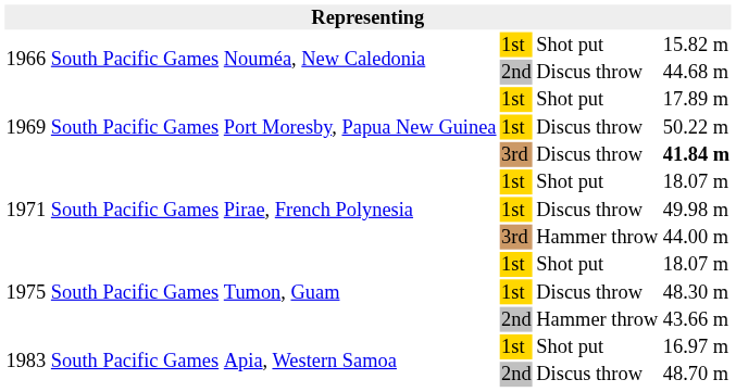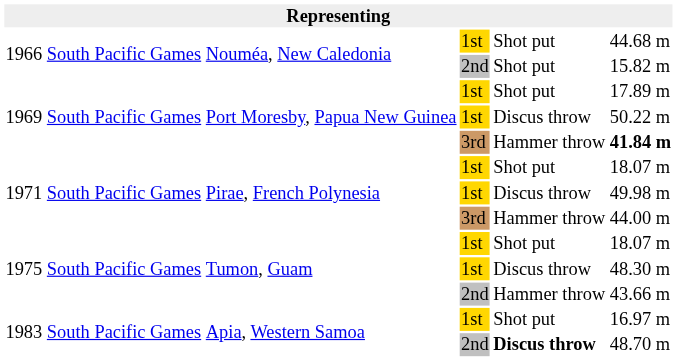 <table>
 <tr>
 <th bgcolor="#eeeeee" colspan="6">Representing </th>
 </tr>
 <tr>
 <td rowspan=2>1966</td>
 <td rowspan=2><a href='#'>South Pacific Games</a></td>
 <td rowspan=2><a href='#'>Nouméa</a>, <a href='#'>New Caledonia</a></td>
 <td bgcolor=gold>1st</td>
 <td>Shot put</td>
-<td>15.82 m</td>
+<td>44.68 m</td>
 </tr>
 <tr>
 <td bgcolor=silver>2nd</td>
-<td>Discus throw</td>
-<td>44.68 m</td>
+<td>Shot put</td>
+<td>15.82 m</td>
 </tr>
 <tr>
 <td rowspan=3>1969</td>
 <td rowspan=3><a href='#'>South Pacific Games</a></td>
 <td rowspan=3><a href='#'>Port Moresby</a>, <a href='#'>Papua New Guinea</a></td>
 <td bgcolor=gold>1st</td>
 <td>Shot put</td>
 <td>17.89 m</td>
 </tr>
 <tr>
 <td bgcolor=gold>1st</td>
 <td>Discus throw</td>
 <td>50.22 m</td>
 </tr>
 <tr>
 <td bgcolor=cc9966>3rd</td>
-<td>Discus throw</td>
+<td>Hammer throw</td>
 <td><strong>41.84 m</strong></td>
 </tr>
 <tr>
 <td rowspan=3>1971</td>
 <td rowspan=3><a href='#'>South Pacific Games</a></td>
 <td rowspan=3><a href='#'>Pirae</a>, <a href='#'>French Polynesia</a></td>
 <td bgcolor=gold>1st</td>
 <td>Shot put</td>
 <td>18.07 m</td>
 </tr>
 <tr>
 <td bgcolor=gold>1st</td>
 <td>Discus throw</td>
 <td>49.98 m</td>
 </tr>
 <tr>
 <td bgcolor=cc9966>3rd</td>
 <td>Hammer throw</td>
 <td>44.00 m</td>
 </tr>
 <tr>
 <td rowspan=3>1975</td>
 <td rowspan=3><a href='#'>South Pacific Games</a></td>
 <td rowspan=3><a href='#'>Tumon</a>, <a href='#'>Guam</a></td>
 <td bgcolor=gold>1st</td>
 <td>Shot put</td>
 <td>18.07 m</td>
 </tr>
 <tr>
 <td bgcolor=gold>1st</td>
 <td>Discus throw</td>
 <td>48.30 m</td>
 </tr>
 <tr>
 <td bgcolor=silver>2nd</td>
 <td>Hammer throw</td>
 <td>43.66 m</td>
 </tr>
 <tr>
 <td rowspan=2>1983</td>
 <td rowspan=2><a href='#'>South Pacific Games</a></td>
 <td rowspan=2><a href='#'>Apia</a>, <a href='#'>Western Samoa</a></td>
 <td bgcolor=gold>1st</td>
 <td>Shot put</td>
 <td>16.97 m</td>
 </tr>
 <tr>
 <td bgcolor=silver>2nd</td>
-<td>Discus throw</td>
+<td><strong>Discus throw</strong></td>
 <td>48.70 m</td>
 </tr>
 </table>
